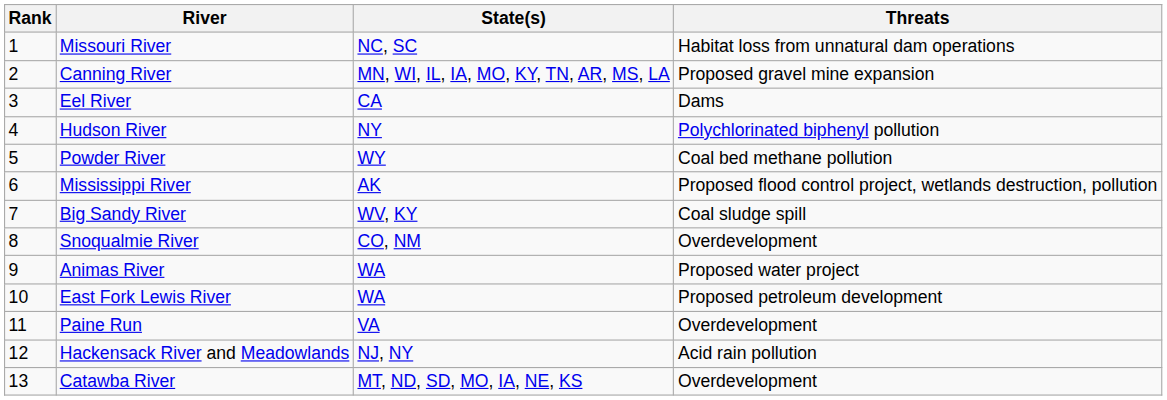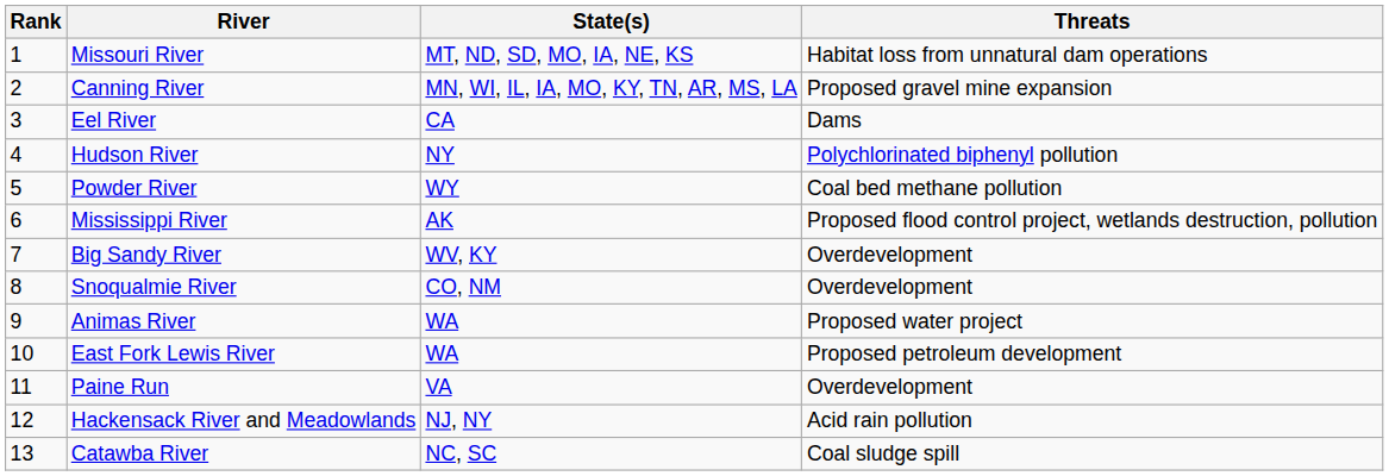 <table class="wikitable sortable">
 <tr>
 <th>Rank</th>
 <th>River</th>
 <th>State(s)</th>
 <th>Threats</th>
 </tr>
 <tr>
 <td>1</td>
 <td><a href='#'>Missouri River</a></td>
-<td><a href='#'>NC</a>, <a href='#'>SC</a></td>
+<td><a href='#'>MT</a>, <a href='#'>ND</a>, <a href='#'>SD</a>, <a href='#'>MO</a>, <a href='#'>IA</a>, <a href='#'>NE</a>, <a href='#'>KS</a></td>
 <td>Habitat loss from unnatural dam operations</td>
 </tr>
 <tr>
 <td>2</td>
 <td><a href='#'>Canning River</a></td>
 <td><a href='#'>MN</a>, <a href='#'>WI</a>, <a href='#'>IL</a>, <a href='#'>IA</a>, <a href='#'>MO</a>, <a href='#'>KY</a>, <a href='#'>TN</a>, <a href='#'>AR</a>, <a href='#'>MS</a>, <a href='#'>LA</a></td>
 <td>Proposed gravel mine expansion</td>
 </tr>
 <tr>
 <td>3</td>
 <td><a href='#'>Eel River</a></td>
 <td><a href='#'>CA</a></td>
 <td>Dams</td>
 </tr>
 <tr>
 <td>4</td>
 <td><a href='#'>Hudson River</a></td>
 <td><a href='#'>NY</a></td>
 <td><a href='#'>Polychlorinated biphenyl</a> pollution</td>
 </tr>
 <tr>
 <td>5</td>
 <td><a href='#'>Powder River</a></td>
 <td><a href='#'>WY</a></td>
 <td>Coal bed methane pollution</td>
 </tr>
 <tr>
 <td>6</td>
 <td><a href='#'>Mississippi River</a></td>
 <td><a href='#'>AK</a></td>
 <td>Proposed flood control project, wetlands destruction, pollution</td>
 </tr>
 <tr>
 <td>7</td>
 <td><a href='#'>Big Sandy River</a></td>
 <td><a href='#'>WV</a>, <a href='#'>KY</a></td>
-<td>Coal sludge spill</td>
+<td>Overdevelopment</td>
 </tr>
 <tr>
 <td>8</td>
 <td><a href='#'>Snoqualmie River</a></td>
 <td><a href='#'>CO</a>, <a href='#'>NM</a></td>
 <td>Overdevelopment</td>
 </tr>
 <tr>
 <td>9</td>
 <td><a href='#'>Animas River</a></td>
 <td><a href='#'>WA</a></td>
 <td>Proposed water project</td>
 </tr>
 <tr>
 <td>10</td>
 <td><a href='#'>East Fork Lewis River</a></td>
 <td><a href='#'>WA</a></td>
 <td>Proposed petroleum development</td>
 </tr>
 <tr>
 <td>11</td>
 <td><a href='#'>Paine Run</a></td>
 <td><a href='#'>VA</a></td>
 <td>Overdevelopment</td>
 </tr>
 <tr>
 <td>12</td>
 <td><a href='#'>Hackensack River</a> and <a href='#'>Meadowlands</a></td>
 <td><a href='#'>NJ</a>, <a href='#'>NY</a></td>
 <td>Acid rain pollution</td>
 </tr>
 <tr>
 <td>13</td>
 <td><a href='#'>Catawba River</a></td>
-<td><a href='#'>MT</a>, <a href='#'>ND</a>, <a href='#'>SD</a>, <a href='#'>MO</a>, <a href='#'>IA</a>, <a href='#'>NE</a>, <a href='#'>KS</a></td>
-<td>Overdevelopment</td>
+<td><a href='#'>NC</a>, <a href='#'>SC</a></td>
+<td>Coal sludge spill</td>
 </tr>
 </table>
